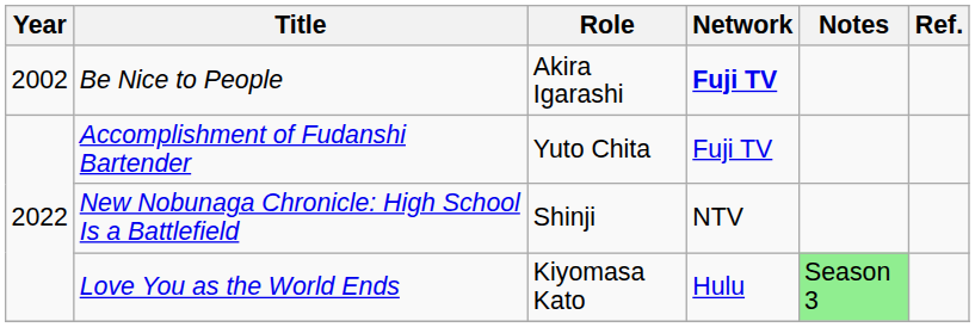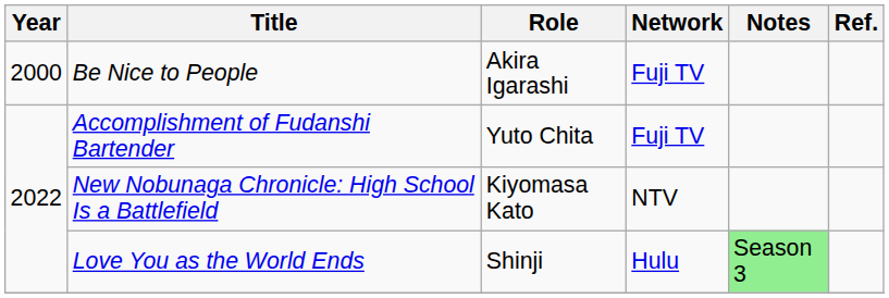 <table class="wikitable">
 <tr>
 <th>Year</th>
 <th>Title</th>
 <th>Role</th>
 <th>Network</th>
 <th>Notes</th>
 <th>Ref.</th>
 </tr>
 <tr>
-<td>2002</td>
+<td>2000</td>
 <td><em>Be Nice to People</em></td>
 <td>Akira Igarashi</td>
-<td><strong><a href='#'>Fuji TV</a></strong></td>
+<td><a href='#'>Fuji TV</a></td>
 <td></td>
 <td></td>
 </tr>
 <tr>
 <td rowspan=3>2022</td>
 <td><em><a href='#'>Accomplishment of Fudanshi Bartender</a></em></td>
 <td>Yuto Chita</td>
 <td><a href='#'>Fuji TV</a></td>
 <td></td>
 <td></td>
 </tr>
 <tr>
 <td><em><a href='#'>New Nobunaga Chronicle: High School Is a Battlefield</a></em></td>
-<td>Shinji</td>
+<td>Kiyomasa Kato</td>
 <td>NTV</td>
 <td></td>
 <td></td>
 </tr>
 <tr>
 <td><em><a href='#'>Love You as the World Ends</a></em></td>
-<td>Kiyomasa Kato</td>
+<td>Shinji</td>
 <td><a href='#'>Hulu</a></td>
 <td style="background: lightgreen;">Season 3</td>
 <td></td>
 </tr>
 <tr>
 </tr>
 </table>
